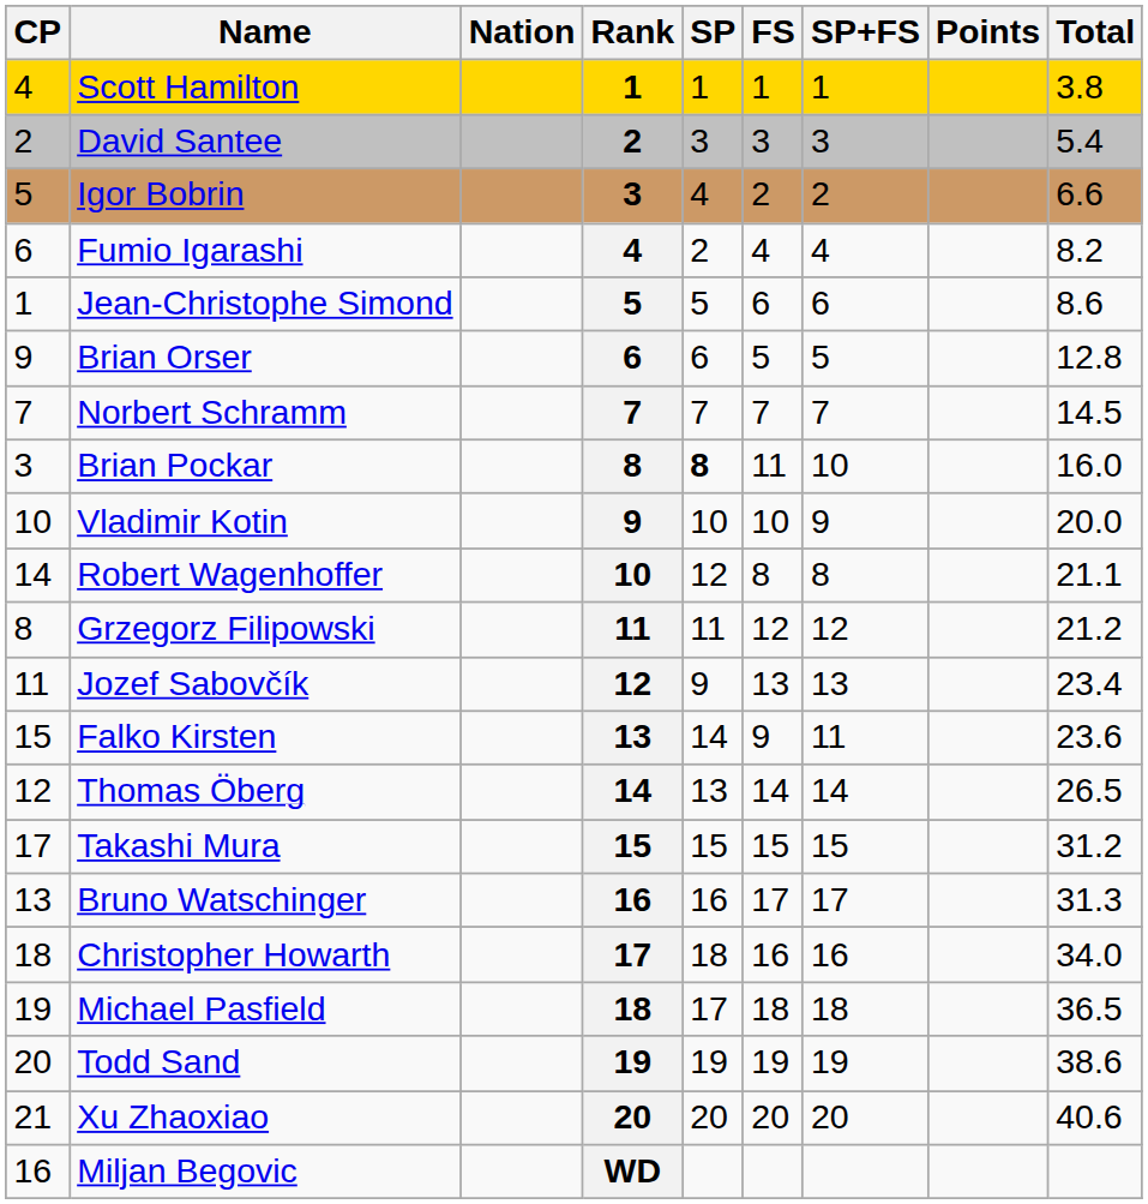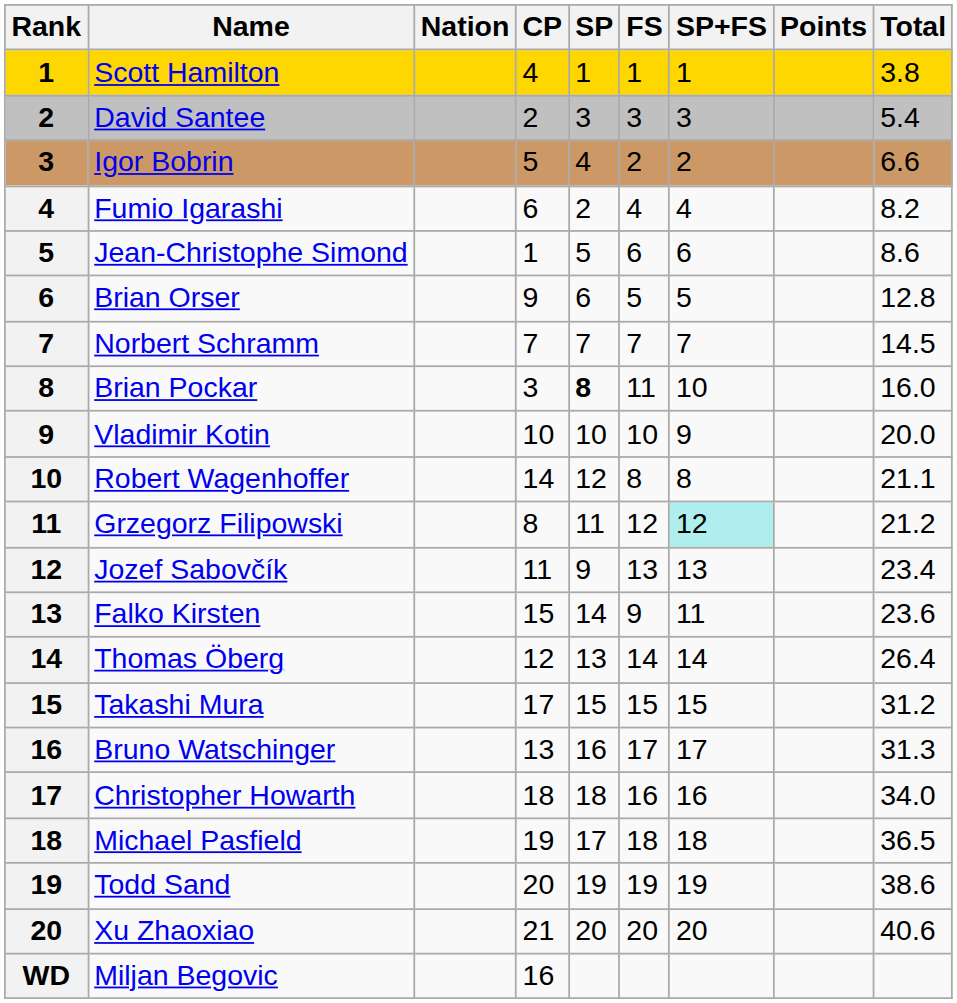 <table class="wikitable">
 <tr>
-<th>CP</th>
+<th>Rank</th>
 <th>Name</th>
 <th>Nation</th>
-<th>Rank</th>
+<th>CP</th>
 <th>SP</th>
 <th>FS</th>
 <th>SP+FS</th>
 <th>Points</th>
 <th>Total</th>
 </tr>
 <tr bgcolor=gold>
-<td>4</td>
+<td align=center><strong>1</strong></td>
 <td><a href='#'>Scott Hamilton</a></td>
 <td></td>
-<td align=center><strong>1</strong></td>
+<td>4</td>
 <td>1</td>
 <td>1</td>
 <td>1</td>
 <td></td>
 <td>3.8</td>
 </tr>
 <tr bgcolor=silver>
-<td>2</td>
+<td align=center><strong>2</strong></td>
 <td><a href='#'>David Santee</a></td>
 <td></td>
-<td align=center><strong>2</strong></td>
+<td>2</td>
 <td>3</td>
 <td>3</td>
 <td>3</td>
 <td></td>
 <td>5.4</td>
 </tr>
 <tr bgcolor=cc9966>
-<td>5</td>
+<td align=center><strong>3</strong></td>
 <td><a href='#'>Igor Bobrin</a></td>
 <td></td>
-<td align=center><strong>3</strong></td>
+<td>5</td>
 <td>4</td>
 <td>2</td>
 <td>2</td>
 <td></td>
 <td>6.6</td>
 </tr>
 <tr>
-<td>6</td>
+<th>4</th>
 <td><a href='#'>Fumio Igarashi</a></td>
 <td></td>
-<th>4</th>
+<td>6</td>
 <td>2</td>
 <td>4</td>
 <td>4</td>
 <td></td>
 <td>8.2</td>
 </tr>
 <tr>
-<td>1</td>
+<th>5</th>
 <td><a href='#'>Jean-Christophe Simond</a></td>
 <td></td>
-<th>5</th>
+<td>1</td>
 <td>5</td>
 <td>6</td>
 <td>6</td>
 <td></td>
 <td>8.6</td>
 </tr>
 <tr>
-<td>9</td>
+<th>6</th>
 <td><a href='#'>Brian Orser</a></td>
 <td></td>
-<th>6</th>
+<td>9</td>
 <td>6</td>
 <td>5</td>
 <td>5</td>
 <td></td>
 <td>12.8</td>
 </tr>
 <tr>
-<td>7</td>
+<th>7</th>
 <td><a href='#'>Norbert Schramm</a></td>
 <td></td>
-<th>7</th>
+<td>7</td>
 <td>7</td>
 <td>7</td>
 <td>7</td>
 <td></td>
 <td>14.5</td>
 </tr>
 <tr>
-<td>3</td>
+<th>8</th>
 <td><a href='#'>Brian Pockar</a></td>
 <td></td>
-<th>8</th>
+<td>3</td>
 <td><strong>8</strong></td>
 <td>11</td>
 <td>10</td>
 <td></td>
 <td>16.0</td>
 </tr>
 <tr>
-<td>10</td>
+<th>9</th>
 <td><a href='#'>Vladimir Kotin</a></td>
 <td></td>
-<th>9</th>
+<td>10</td>
 <td>10</td>
 <td>10</td>
 <td>9</td>
 <td></td>
 <td>20.0</td>
 </tr>
 <tr>
-<td>14</td>
+<th>10</th>
 <td><a href='#'>Robert Wagenhoffer</a></td>
 <td></td>
-<th>10</th>
+<td>14</td>
 <td>12</td>
 <td>8</td>
 <td>8</td>
 <td></td>
 <td>21.1</td>
 </tr>
 <tr>
-<td>8</td>
+<th>11</th>
 <td><a href='#'>Grzegorz Filipowski</a></td>
 <td></td>
-<th>11</th>
+<td>8</td>
 <td>11</td>
 <td>12</td>
-<td>12</td>
+<td style="background: paleturquoise;">12</td>
 <td></td>
 <td>21.2</td>
 </tr>
 <tr>
-<td>11</td>
+<th>12</th>
 <td><a href='#'>Jozef Sabovčík</a></td>
 <td></td>
-<th>12</th>
+<td>11</td>
 <td>9</td>
 <td>13</td>
 <td>13</td>
 <td></td>
 <td>23.4</td>
 </tr>
 <tr>
-<td>15</td>
+<th>13</th>
 <td><a href='#'>Falko Kirsten</a></td>
 <td></td>
-<th>13</th>
+<td>15</td>
 <td>14</td>
 <td>9</td>
 <td>11</td>
 <td></td>
 <td>23.6</td>
 </tr>
 <tr>
-<td>12</td>
+<th>14</th>
 <td><a href='#'>Thomas Öberg</a></td>
 <td></td>
-<th>14</th>
+<td>12</td>
 <td>13</td>
 <td>14</td>
 <td>14</td>
 <td></td>
-<td>26.5</td>
+<td>26.4</td>
 </tr>
 <tr>
-<td>17</td>
+<th>15</th>
 <td><a href='#'>Takashi Mura</a></td>
 <td></td>
-<th>15</th>
+<td>17</td>
 <td>15</td>
 <td>15</td>
 <td>15</td>
 <td></td>
 <td>31.2</td>
 </tr>
 <tr>
-<td>13</td>
+<th>16</th>
 <td><a href='#'>Bruno Watschinger</a></td>
 <td></td>
-<th>16</th>
+<td>13</td>
 <td>16</td>
 <td>17</td>
 <td>17</td>
 <td></td>
 <td>31.3</td>
 </tr>
 <tr>
-<td>18</td>
+<th>17</th>
 <td><a href='#'>Christopher Howarth</a></td>
 <td></td>
-<th>17</th>
+<td>18</td>
 <td>18</td>
 <td>16</td>
 <td>16</td>
 <td></td>
 <td>34.0</td>
 </tr>
 <tr>
-<td>19</td>
+<th>18</th>
 <td><a href='#'>Michael Pasfield</a></td>
 <td></td>
-<th>18</th>
+<td>19</td>
 <td>17</td>
 <td>18</td>
 <td>18</td>
 <td></td>
 <td>36.5</td>
 </tr>
 <tr>
-<td>20</td>
+<th>19</th>
 <td><a href='#'>Todd Sand</a></td>
 <td></td>
-<th>19</th>
+<td>20</td>
 <td>19</td>
 <td>19</td>
 <td>19</td>
 <td></td>
 <td>38.6</td>
 </tr>
 <tr>
-<td>21</td>
+<th>20</th>
 <td><a href='#'>Xu Zhaoxiao</a></td>
 <td></td>
-<th>20</th>
+<td>21</td>
 <td>20</td>
 <td>20</td>
 <td>20</td>
 <td></td>
 <td>40.6</td>
 </tr>
 <tr>
-<td>16</td>
+<th>WD</th>
 <td><a href='#'>Miljan Begovic</a></td>
 <td></td>
-<th>WD</th>
+<td>16</td>
 <td></td>
 <td></td>
 <td></td>
 <td></td>
 <td></td>
 </tr>
 </table>
